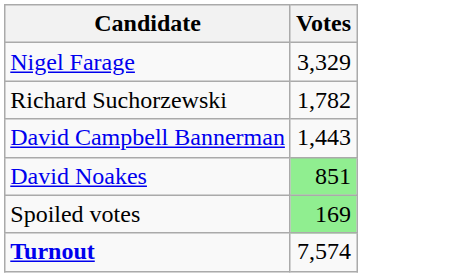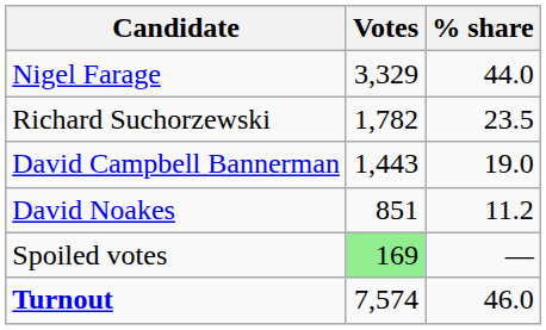 <table class="wikitable">
 <tr>
 <th>Candidate</th>
 <th>Votes</th>
+<th>% share</th>
 </tr>
 <tr>
 <td><a href='#'>Nigel Farage</a></td>
 <td align="right">3,329</td>
+<td align="right">44.0</td>
 </tr>
 <tr>
 <td>Richard Suchorzewski</td>
 <td align="right">1,782</td>
+<td align="right">23.5</td>
 </tr>
 <tr>
 <td><a href='#'>David Campbell Bannerman</a></td>
 <td align="right">1,443</td>
+<td align="right">19.0</td>
 </tr>
 <tr>
 <td><a href='#'>David Noakes</a></td>
-<td align="right" style="background: lightgreen;">851</td>
+<td align="right">851</td>
+<td align="right">11.2</td>
 </tr>
 <tr>
 <td>Spoiled votes</td>
 <td align="right" style="background: lightgreen;">169</td>
+<td align="right">—</td>
 </tr>
 <tr>
 <td><strong><a href='#'>Turnout</a></strong></td>
 <td align="right">7,574</td>
+<td align="right">46.0</td>
 </tr>
 </table>
